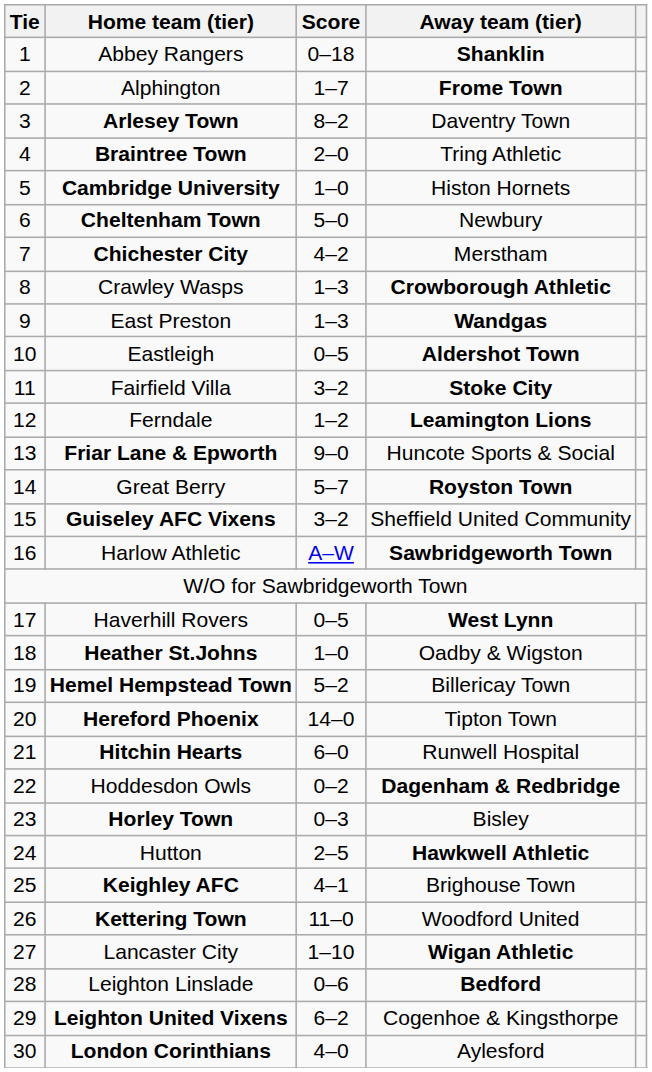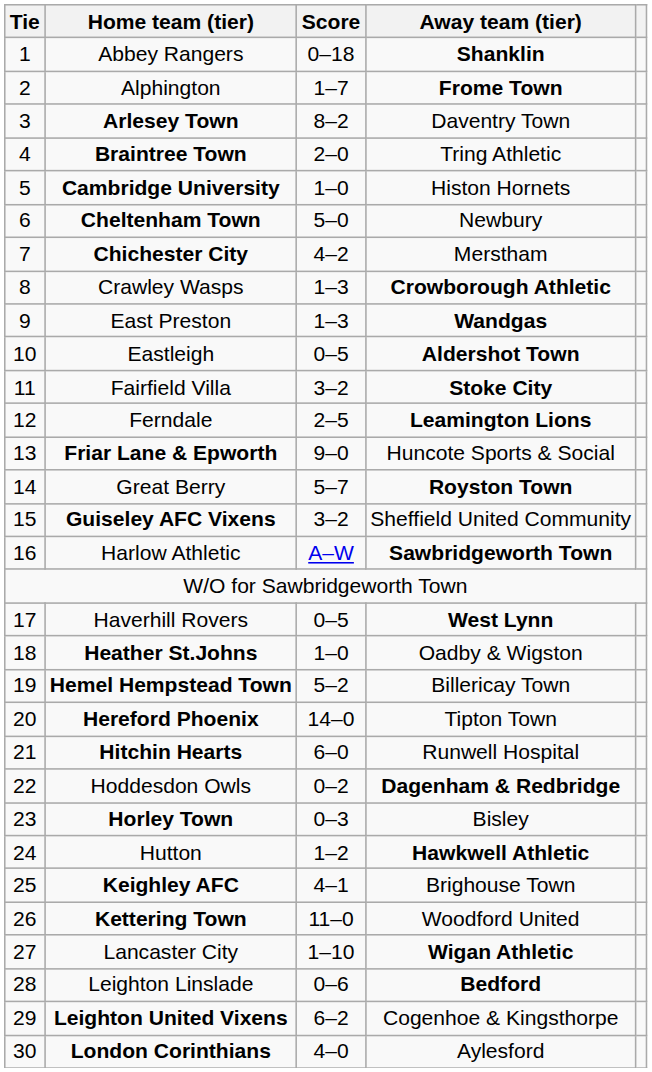 <table class="wikitable" style="text-align:center; font-size:85%">
 <tr>
 <th>Tie</th>
 <th>Home team (tier)</th>
 <th>Score</th>
 <th>Away team (tier)</th>
 <th></th>
 </tr>
 <tr>
 <td align="center">1</td>
 <td>Abbey Rangers</td>
 <td align="center">0–18</td>
 <td><strong>Shanklin</strong></td>
 <td></td>
 </tr>
 <tr>
 <td align="center">2</td>
 <td>Alphington</td>
 <td align="center">1–7</td>
 <td><strong>Frome Town</strong></td>
 <td></td>
 </tr>
 <tr>
 <td align="center">3</td>
 <td><strong>Arlesey Town</strong></td>
 <td align="center">8–2</td>
 <td>Daventry Town</td>
 <td></td>
 </tr>
 <tr>
 <td align="center">4</td>
 <td><strong>Braintree Town</strong></td>
 <td align="center">2–0</td>
 <td>Tring Athletic</td>
 <td></td>
 </tr>
 <tr>
 <td align="center">5</td>
 <td><strong>Cambridge University</strong></td>
 <td align="center">1–0</td>
 <td>Histon Hornets</td>
 <td></td>
 </tr>
 <tr>
 <td align="center">6</td>
 <td><strong>Cheltenham Town</strong></td>
 <td align="center">5–0</td>
 <td>Newbury</td>
 <td></td>
 </tr>
 <tr>
 <td align="center">7</td>
 <td><strong>Chichester City</strong></td>
 <td align="center">4–2</td>
 <td>Merstham</td>
 <td></td>
 </tr>
 <tr>
 <td align="center">8</td>
 <td>Crawley Wasps</td>
 <td align="center">1–3</td>
 <td><strong>Crowborough Athletic</strong></td>
 <td></td>
 </tr>
 <tr>
 <td align="center">9</td>
 <td>East Preston</td>
 <td align="center">1–3</td>
 <td><strong>Wandgas</strong></td>
 <td></td>
 </tr>
 <tr>
 <td align="center">10</td>
 <td>Eastleigh</td>
 <td align="center">0–5</td>
 <td><strong>Aldershot Town</strong></td>
 <td></td>
 </tr>
 <tr>
 <td align="center">11</td>
 <td>Fairfield Villa</td>
 <td align="center">3–2</td>
 <td><strong>Stoke City</strong></td>
 <td></td>
 </tr>
 <tr>
 <td align="center">12</td>
 <td>Ferndale</td>
-<td align="center">1–2</td>
+<td align="center">2–5</td>
 <td><strong>Leamington Lions</strong></td>
 <td></td>
 </tr>
 <tr>
 <td align="center">13</td>
 <td><strong>Friar Lane & Epworth</strong></td>
 <td align="center">9–0</td>
 <td>Huncote Sports & Social</td>
 <td></td>
 </tr>
 <tr>
 <td align="center">14</td>
 <td>Great Berry</td>
 <td align="center">5–7</td>
 <td><strong>Royston Town</strong></td>
 <td></td>
 </tr>
 <tr>
 <td align="center">15</td>
 <td><strong>Guiseley AFC Vixens</strong></td>
 <td align="center">3–2</td>
 <td>Sheffield United Community</td>
 <td></td>
 </tr>
 <tr>
 <td align="center">16</td>
 <td>Harlow Athletic</td>
 <td align="center"><a href='#'>A–W</a></td>
 <td><strong>Sawbridgeworth Town</strong></td>
 <td></td>
 </tr>
 <tr>
 <td colspan="5" align="center">W/O for Sawbridgeworth Town</td>
 </tr>
 <tr>
 <td align="center">17</td>
 <td>Haverhill Rovers</td>
 <td align="center">0–5</td>
 <td><strong>West Lynn</strong></td>
 <td></td>
 </tr>
 <tr>
 <td align="center">18</td>
 <td><strong>Heather St.Johns</strong></td>
 <td align="center">1–0</td>
 <td>Oadby & Wigston</td>
 <td></td>
 </tr>
 <tr>
 <td align="center">19</td>
 <td><strong>Hemel Hempstead Town</strong></td>
 <td align="center">5–2</td>
 <td>Billericay Town</td>
 <td></td>
 </tr>
 <tr>
 <td align="center">20</td>
 <td><strong>Hereford Phoenix</strong></td>
 <td align="center">14–0</td>
 <td>Tipton Town</td>
 <td></td>
 </tr>
 <tr>
 <td align="center">21</td>
 <td><strong>Hitchin Hearts</strong></td>
 <td align="center">6–0</td>
 <td>Runwell Hospital</td>
 <td></td>
 </tr>
 <tr>
 <td align="center">22</td>
 <td>Hoddesdon Owls</td>
 <td align="center">0–2</td>
 <td><strong>Dagenham & Redbridge</strong></td>
 <td></td>
 </tr>
 <tr>
 <td align="center">23</td>
 <td><strong>Horley Town</strong></td>
 <td align="center">0–3</td>
 <td>Bisley</td>
 <td></td>
 </tr>
 <tr>
 <td align="center">24</td>
 <td>Hutton</td>
-<td align="center">2–5</td>
+<td align="center">1–2</td>
 <td><strong>Hawkwell Athletic</strong></td>
 <td></td>
 </tr>
 <tr>
 <td align="center">25</td>
 <td><strong>Keighley AFC</strong></td>
 <td align="center">4–1</td>
 <td>Brighouse Town</td>
 <td></td>
 </tr>
 <tr>
 <td align="center">26</td>
 <td><strong>Kettering Town</strong></td>
 <td align="center">11–0</td>
 <td>Woodford United</td>
 <td></td>
 </tr>
 <tr>
 <td align="center">27</td>
 <td>Lancaster City</td>
 <td align="center">1–10</td>
 <td><strong>Wigan Athletic</strong></td>
 <td></td>
 </tr>
 <tr>
 <td align="center">28</td>
 <td>Leighton Linslade</td>
 <td align="center">0–6</td>
 <td><strong>Bedford</strong></td>
 <td></td>
 </tr>
 <tr>
 <td align="center">29</td>
 <td><strong>Leighton United Vixens</strong></td>
 <td align="center">6–2</td>
 <td>Cogenhoe & Kingsthorpe</td>
 <td></td>
 </tr>
 <tr>
 <td align="center">30</td>
 <td><strong>London Corinthians</strong></td>
 <td align="center">4–0</td>
 <td>Aylesford</td>
 <td></td>
 </tr>
 </table>
